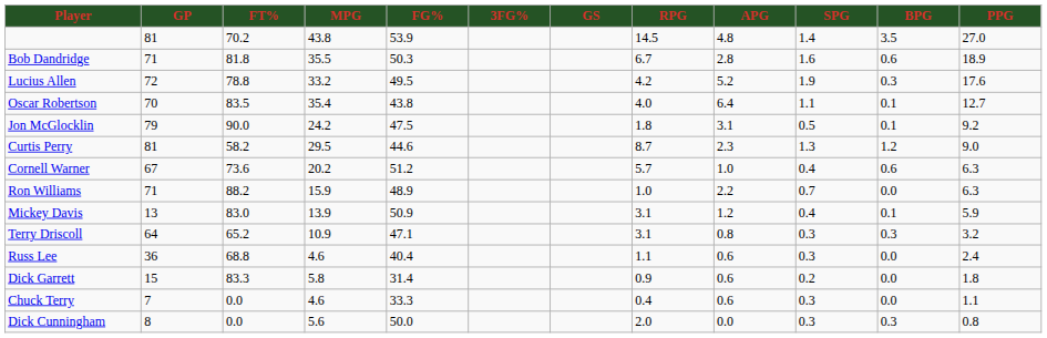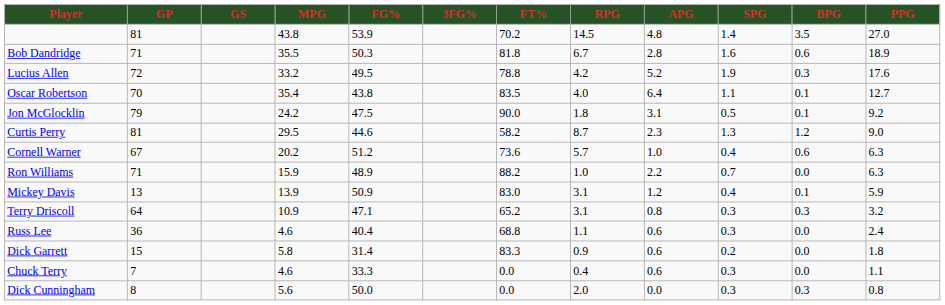 <table class="wikitable sortable" style="font-size: 90%">
 <tr>
 <th style="background:#255325; color:#d4312a" width="10%">Player</th>
 <th style="background:#255325; color:#d4312a" width="6%">GP</th>
-<th style="background:#255325; color:#d4312a" width="6%">FT%</th>
+<th style="background:#255325; color:#d4312a" width="6%">GS</th>
 <th style="background:#255325; color:#d4312a" width="6%">MPG</th>
 <th style="background:#255325; color:#d4312a" width="6%">FG%</th>
 <th style="background:#255325; color:#d4312a" width="6%">3FG%</th>
-<th style="background:#255325; color:#d4312a" width="6%">GS</th>
+<th style="background:#255325; color:#d4312a" width="6%">FT%</th>
 <th style="background:#255325; color:#d4312a" width="6%">RPG</th>
 <th style="background:#255325; color:#d4312a" width="6%">APG</th>
 <th style="background:#255325; color:#d4312a" width="6%">SPG</th>
 <th style="background:#255325; color:#d4312a" width="6%">BPG</th>
 <th style="background:#255325; color:#d4312a" width="6%">PPG</th>
 </tr>
 <tr>
 <td></td>
 <td>81</td>
-<td>70.2</td>
+<td></td>
 <td>43.8</td>
 <td>53.9</td>
 <td></td>
-<td></td>
+<td>70.2</td>
 <td>14.5</td>
 <td>4.8</td>
 <td>1.4</td>
 <td>3.5</td>
 <td>27.0</td>
 </tr>
 <tr>
 <td><a href='#'>Bob Dandridge</a></td>
 <td>71</td>
-<td>81.8</td>
+<td></td>
 <td>35.5</td>
 <td>50.3</td>
 <td></td>
-<td></td>
+<td>81.8</td>
 <td>6.7</td>
 <td>2.8</td>
 <td>1.6</td>
 <td>0.6</td>
 <td>18.9</td>
 </tr>
 <tr>
 <td><a href='#'>Lucius Allen</a></td>
 <td>72</td>
-<td>78.8</td>
+<td></td>
 <td>33.2</td>
 <td>49.5</td>
 <td></td>
-<td></td>
+<td>78.8</td>
 <td>4.2</td>
 <td>5.2</td>
 <td>1.9</td>
 <td>0.3</td>
 <td>17.6</td>
 </tr>
 <tr>
 <td><a href='#'>Oscar Robertson</a></td>
 <td>70</td>
-<td>83.5</td>
+<td></td>
 <td>35.4</td>
 <td>43.8</td>
 <td></td>
-<td></td>
+<td>83.5</td>
 <td>4.0</td>
 <td>6.4</td>
 <td>1.1</td>
 <td>0.1</td>
 <td>12.7</td>
 </tr>
 <tr>
 <td><a href='#'>Jon McGlocklin</a></td>
 <td>79</td>
-<td>90.0</td>
+<td></td>
 <td>24.2</td>
 <td>47.5</td>
 <td></td>
-<td></td>
+<td>90.0</td>
 <td>1.8</td>
 <td>3.1</td>
 <td>0.5</td>
 <td>0.1</td>
 <td>9.2</td>
 </tr>
 <tr>
 <td><a href='#'>Curtis Perry</a></td>
 <td>81</td>
-<td>58.2</td>
+<td></td>
 <td>29.5</td>
 <td>44.6</td>
 <td></td>
-<td></td>
+<td>58.2</td>
 <td>8.7</td>
 <td>2.3</td>
 <td>1.3</td>
 <td>1.2</td>
 <td>9.0</td>
 </tr>
 <tr>
 <td><a href='#'>Cornell Warner</a></td>
 <td>67</td>
-<td>73.6</td>
+<td></td>
 <td>20.2</td>
 <td>51.2</td>
 <td></td>
-<td></td>
+<td>73.6</td>
 <td>5.7</td>
 <td>1.0</td>
 <td>0.4</td>
 <td>0.6</td>
 <td>6.3</td>
 </tr>
 <tr>
 <td><a href='#'>Ron Williams</a></td>
 <td>71</td>
-<td>88.2</td>
+<td></td>
 <td>15.9</td>
 <td>48.9</td>
 <td></td>
-<td></td>
+<td>88.2</td>
 <td>1.0</td>
 <td>2.2</td>
 <td>0.7</td>
 <td>0.0</td>
 <td>6.3</td>
 </tr>
 <tr>
 <td><a href='#'>Mickey Davis</a></td>
 <td>13</td>
-<td>83.0</td>
+<td></td>
 <td>13.9</td>
 <td>50.9</td>
 <td></td>
-<td></td>
+<td>83.0</td>
 <td>3.1</td>
 <td>1.2</td>
 <td>0.4</td>
 <td>0.1</td>
 <td>5.9</td>
 </tr>
 <tr>
 <td><a href='#'>Terry Driscoll</a></td>
 <td>64</td>
-<td>65.2</td>
+<td></td>
 <td>10.9</td>
 <td>47.1</td>
 <td></td>
-<td></td>
+<td>65.2</td>
 <td>3.1</td>
 <td>0.8</td>
 <td>0.3</td>
 <td>0.3</td>
 <td>3.2</td>
 </tr>
 <tr>
 <td><a href='#'>Russ Lee</a></td>
 <td>36</td>
-<td>68.8</td>
+<td></td>
 <td>4.6</td>
 <td>40.4</td>
 <td></td>
-<td></td>
+<td>68.8</td>
 <td>1.1</td>
 <td>0.6</td>
 <td>0.3</td>
 <td>0.0</td>
 <td>2.4</td>
 </tr>
 <tr>
 <td><a href='#'>Dick Garrett</a></td>
 <td>15</td>
-<td>83.3</td>
+<td></td>
 <td>5.8</td>
 <td>31.4</td>
 <td></td>
-<td></td>
+<td>83.3</td>
 <td>0.9</td>
 <td>0.6</td>
 <td>0.2</td>
 <td>0.0</td>
 <td>1.8</td>
 </tr>
 <tr>
 <td><a href='#'>Chuck Terry</a></td>
 <td>7</td>
-<td>0.0</td>
+<td></td>
 <td>4.6</td>
 <td>33.3</td>
 <td></td>
-<td></td>
+<td>0.0</td>
 <td>0.4</td>
 <td>0.6</td>
 <td>0.3</td>
 <td>0.0</td>
 <td>1.1</td>
 </tr>
 <tr>
 <td><a href='#'>Dick Cunningham</a></td>
 <td>8</td>
-<td>0.0</td>
+<td></td>
 <td>5.6</td>
 <td>50.0</td>
 <td></td>
-<td></td>
+<td>0.0</td>
 <td>2.0</td>
 <td>0.0</td>
 <td>0.3</td>
 <td>0.3</td>
 <td>0.8</td>
 </tr>
 </table>
